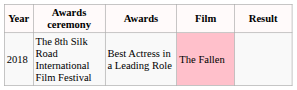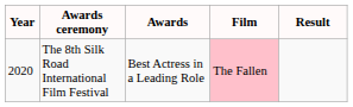 <table class="wikitable" width="70%">
 <tr style="background:snow; color:black" align=center>
 <td style="width:10%"><strong>Year</strong></td>
 <td style="width:25%"><strong>Awards ceremony</strong></td>
 <td style="width:25%"><strong>Awards</strong></td>
 <td style="width:20%"><strong>Film</strong></td>
 <td style="width:20%"><strong>Result</strong></td>
 </tr>
 <tr>
-<td>2018</td>
+<td>2020</td>
 <td>The 8th Silk Road International Film Festival</td>
 <td>Best Actress in a Leading Role</td>
 <td style="background: pink;">The Fallen</td>
 <td></td>
 </tr>
 </table>
